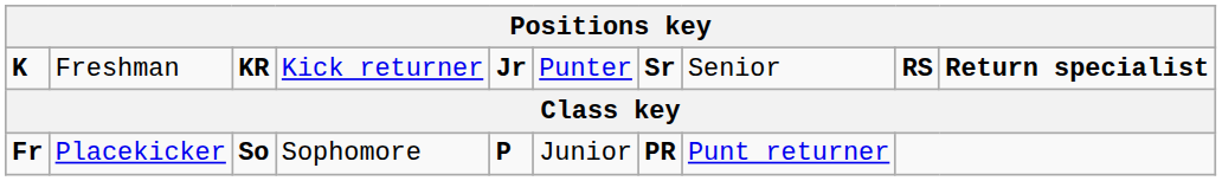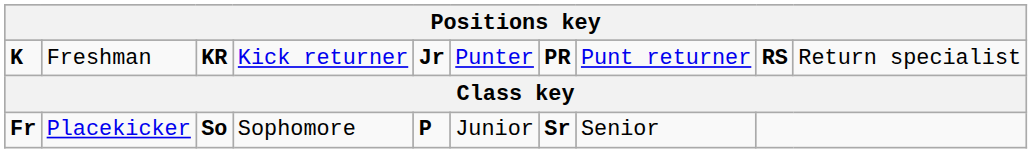 <table class=wikitable>
 <tr>
 <th colspan=10>Positions key</th>
 </tr>
 <tr>
 <td><strong>K</strong></td>
 <td>Freshman</td>
 <td><strong>KR</strong></td>
 <td><a href='#'>Kick returner</a></td>
 <td><strong>Jr</strong></td>
 <td><a href='#'>Punter</a></td>
-<td><strong>Sr</strong></td>
-<td>Senior</td>
+<td><strong>PR</strong></td>
+<td><a href='#'>Punt returner</a></td>
 <td><strong>RS</strong></td>
-<td><strong>Return specialist</strong></td>
+<td>Return specialist</td>
 </tr>
 <tr>
 <th colspan=10>Class key</th>
 </tr>
 <tr>
 <td><strong>Fr</strong></td>
 <td><a href='#'>Placekicker</a></td>
 <td><strong>So</strong></td>
 <td>Sophomore</td>
 <td><strong>P</strong></td>
 <td>Junior</td>
-<td><strong>PR</strong></td>
-<td><a href='#'>Punt returner</a></td>
+<td><strong>Sr</strong></td>
+<td>Senior</td>
 </tr>
 </table>
